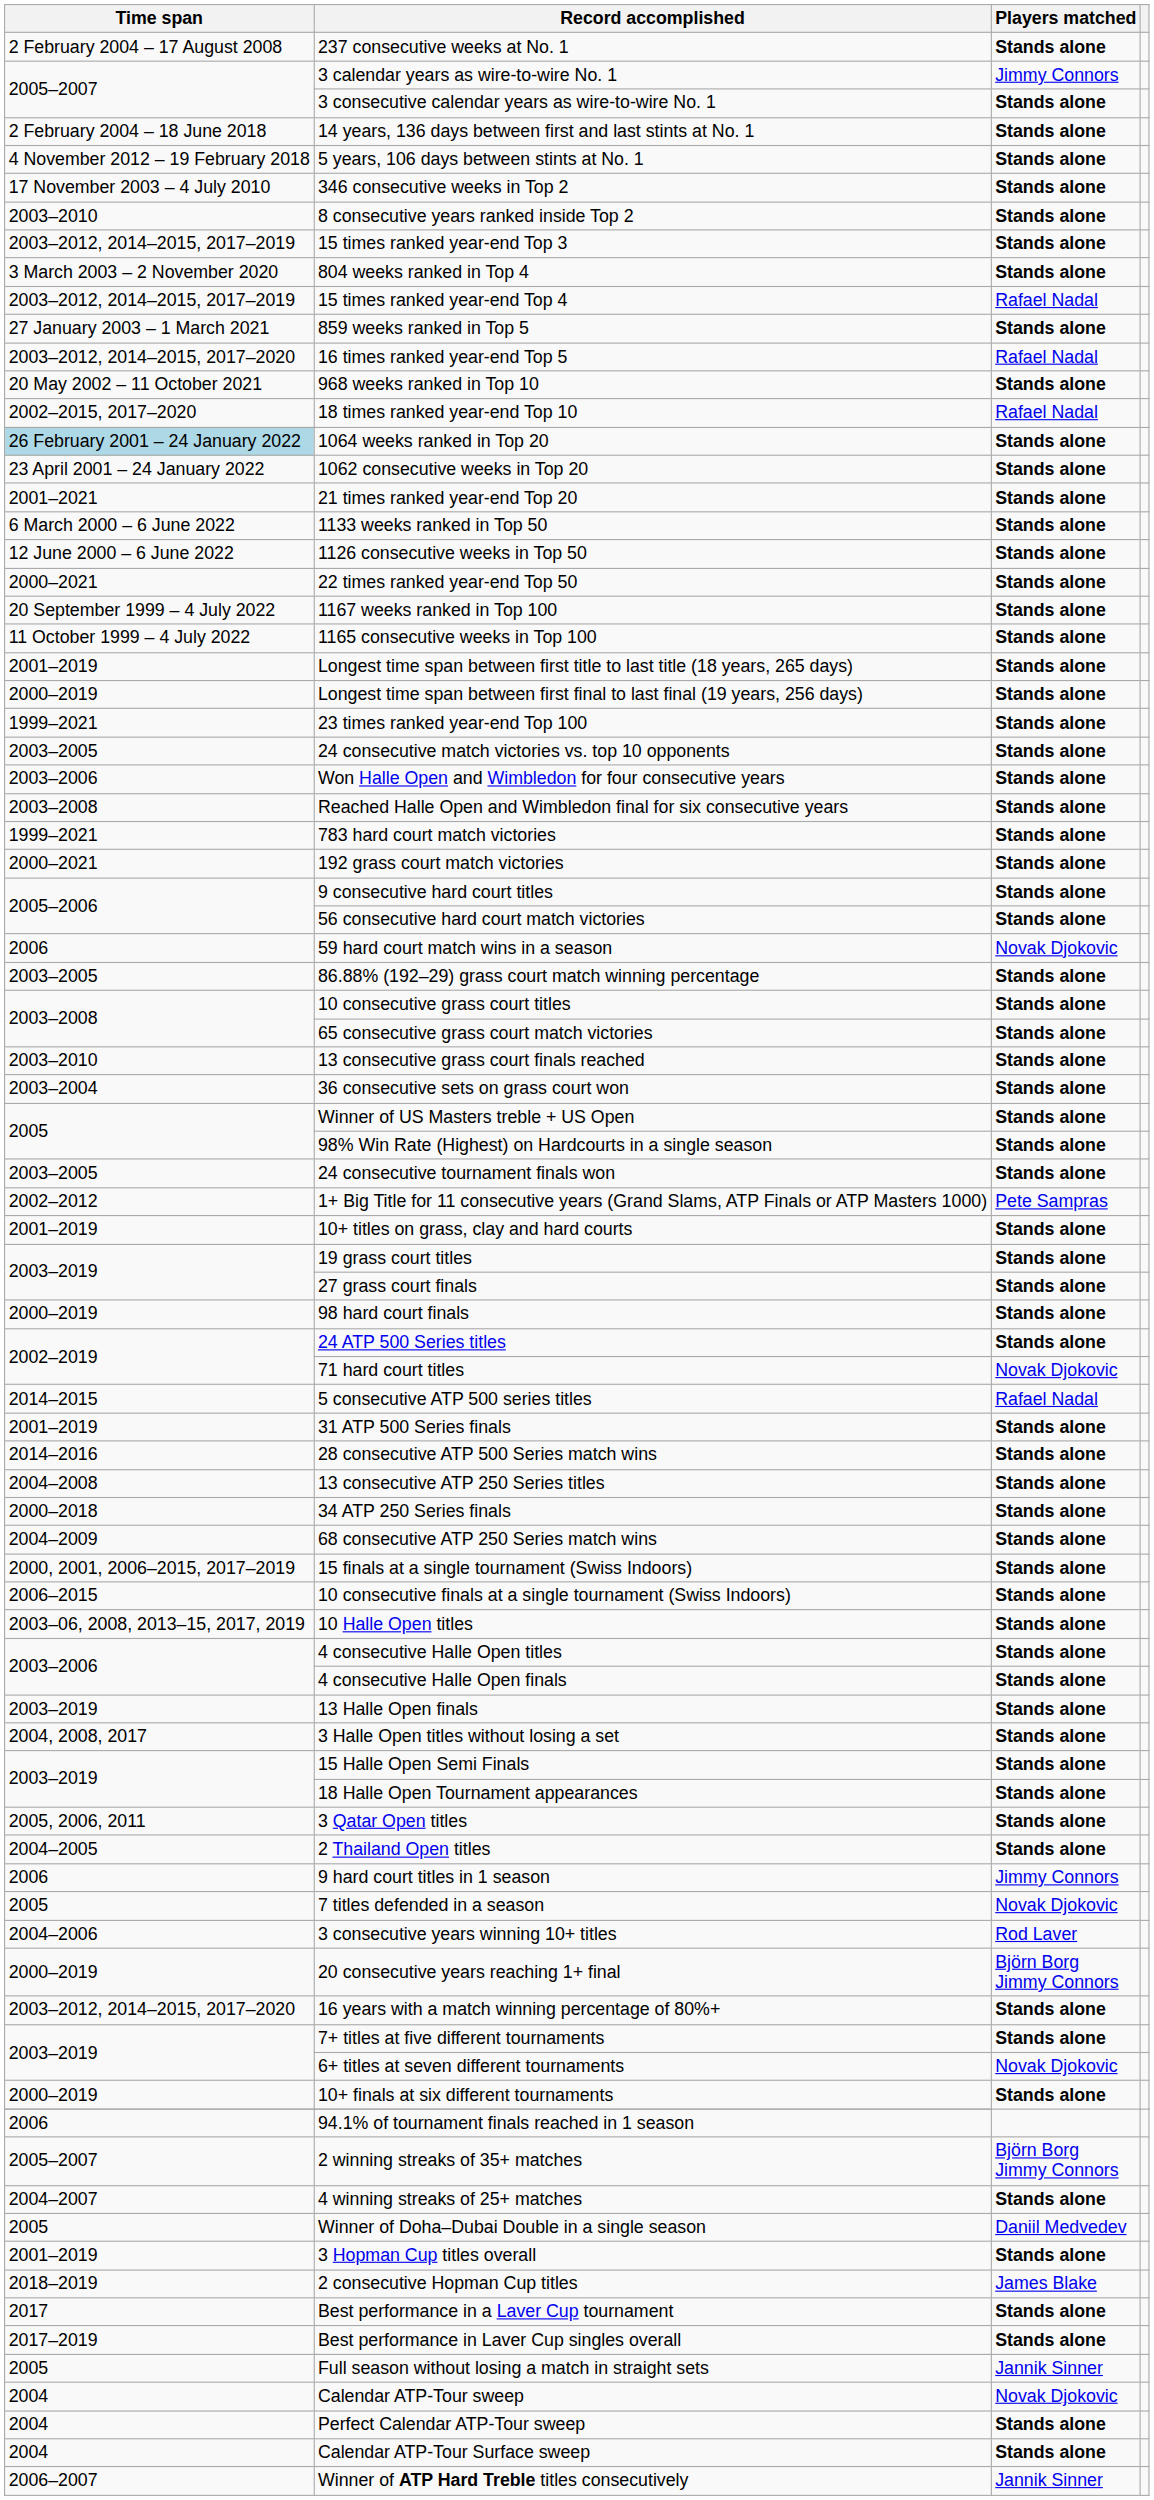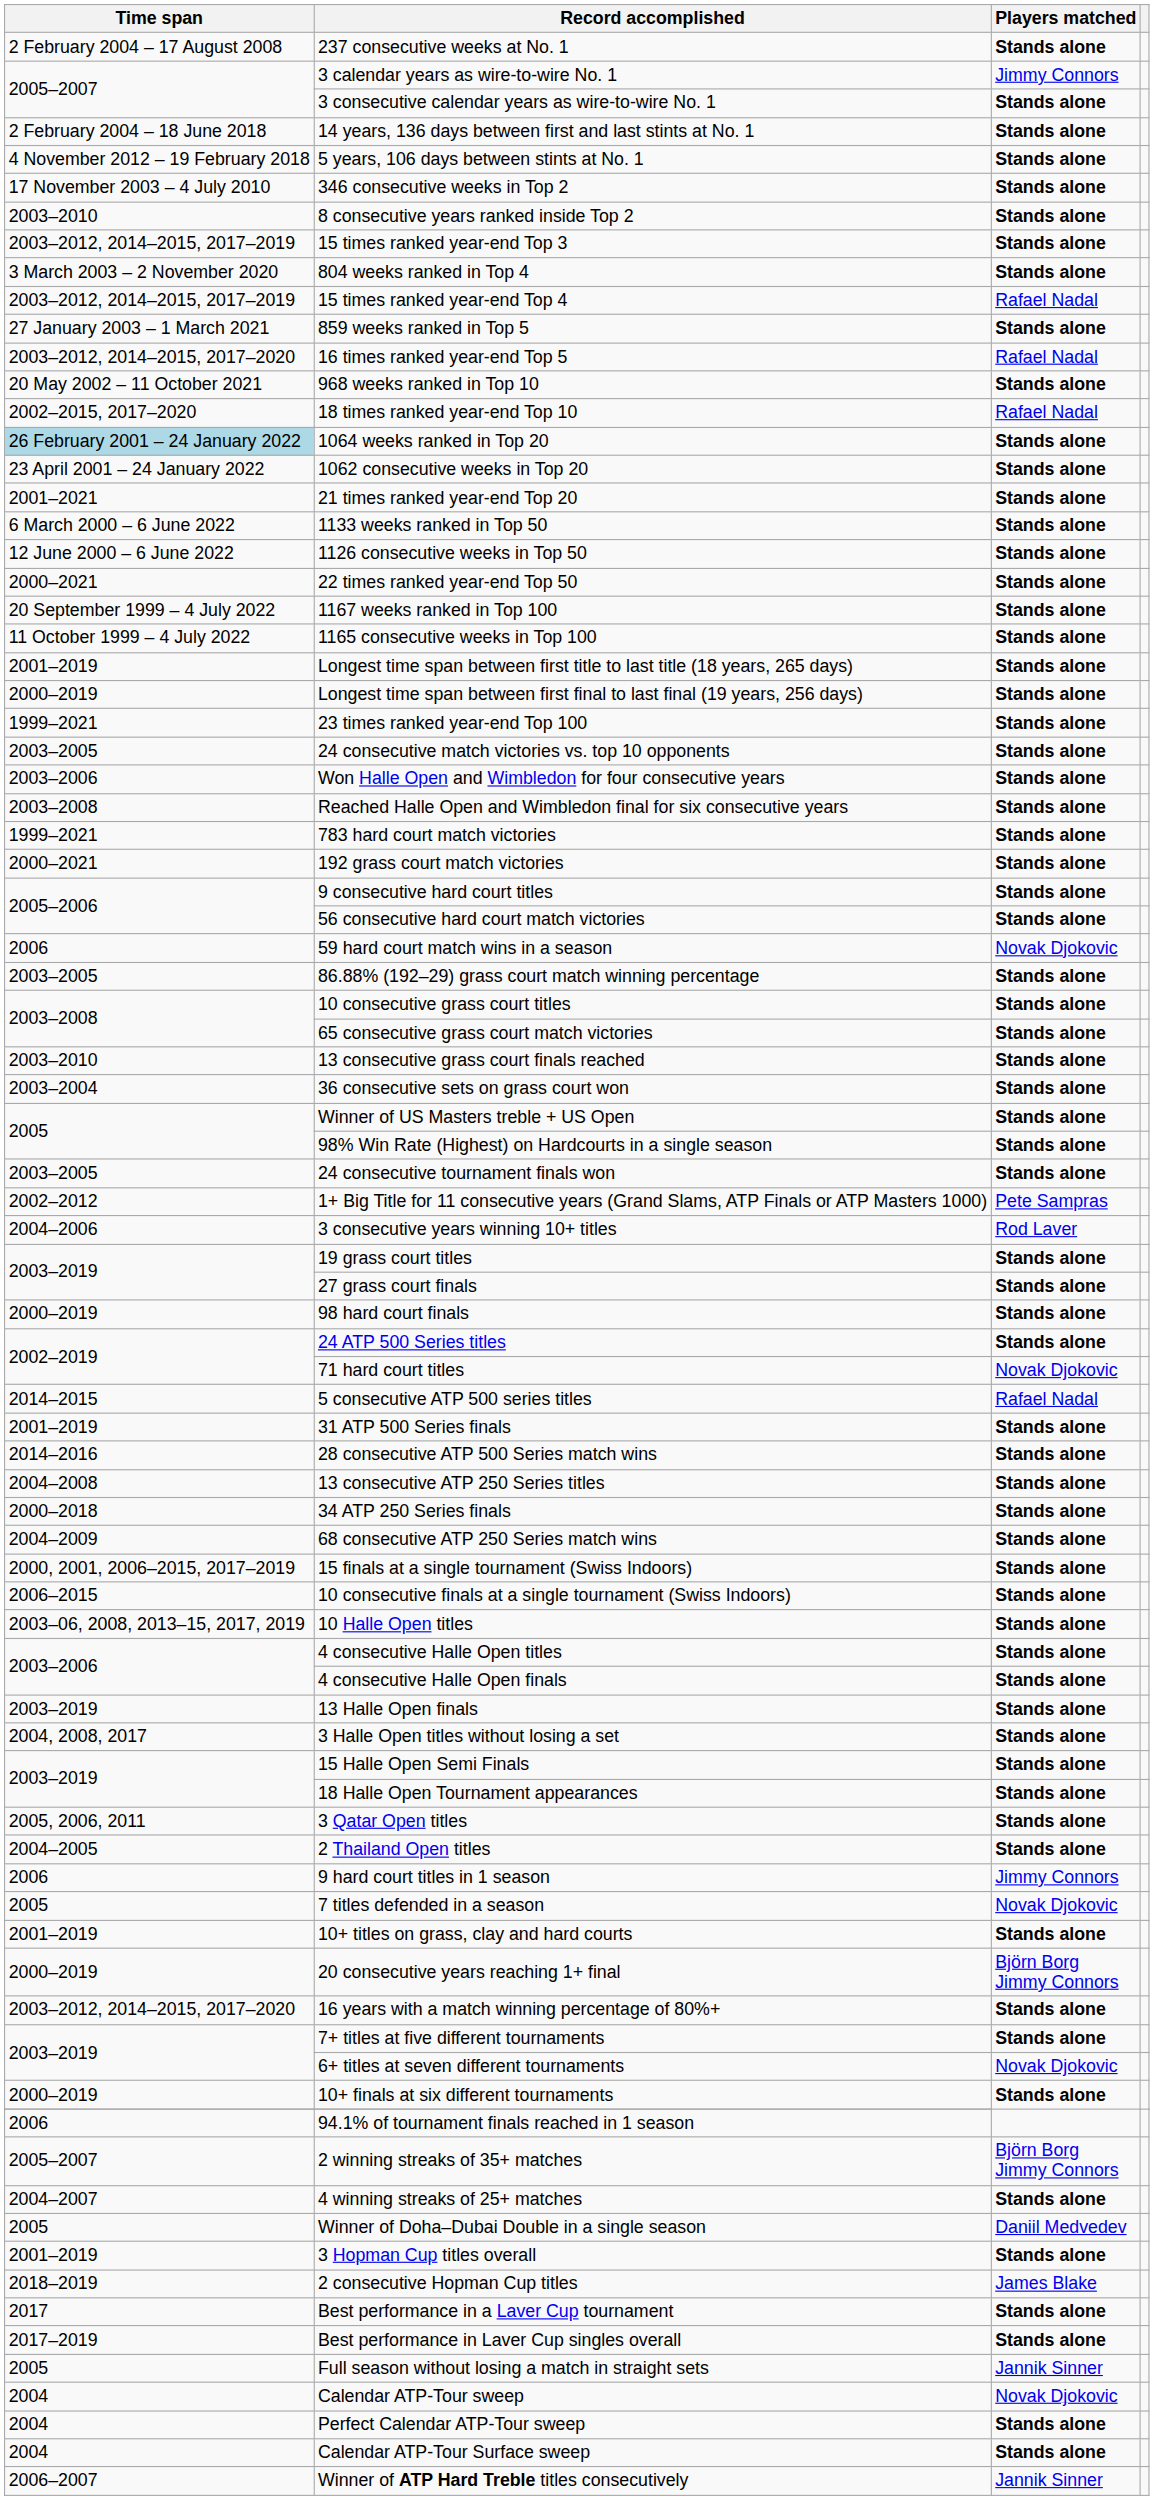 <table class="wikitable">
 <tr>
 <th>Time span</th>
 <th>Record accomplished</th>
 <th>Players matched</th>
 <th></th>
 </tr>
 <tr>
 <td>2 February 2004 – 17 August 2008</td>
 <td>237 consecutive weeks at No. 1</td>
 <td><strong>Stands alone</strong></td>
 <td></td>
 </tr>
 <tr>
 <td rowspan="2">2005–2007</td>
 <td>3 calendar years as wire-to-wire No. 1</td>
 <td><a href='#'>Jimmy Connors</a></td>
 <td></td>
 </tr>
 <tr>
 <td>3 consecutive calendar years as wire-to-wire No. 1</td>
 <td><strong>Stands alone</strong></td>
 <td></td>
 </tr>
 <tr>
 <td>2 February 2004 – 18 June 2018</td>
 <td>14 years, 136 days between first and last stints at No. 1</td>
 <td><strong>Stands alone</strong></td>
 <td></td>
 </tr>
 <tr>
 <td>4 November 2012 – 19 February 2018</td>
 <td>5 years, 106 days between stints at No. 1</td>
 <td><strong>Stands alone</strong></td>
 <td></td>
 </tr>
 <tr>
 <td>17 November 2003 – 4 July 2010</td>
 <td>346 consecutive weeks in Top 2</td>
 <td><strong>Stands alone</strong></td>
 <td></td>
 </tr>
 <tr>
 <td>2003–2010</td>
 <td>8 consecutive years ranked inside Top 2</td>
 <td><strong>Stands alone</strong></td>
 <td></td>
 </tr>
 <tr>
 <td>2003–2012, 2014–2015, 2017–2019</td>
 <td>15 times ranked year-end Top 3</td>
 <td><strong>Stands alone</strong></td>
 <td></td>
 </tr>
 <tr>
 <td>3 March 2003 – 2 November 2020</td>
 <td>804 weeks ranked in Top 4</td>
 <td><strong>Stands alone</strong></td>
 <td></td>
 </tr>
 <tr>
 <td>2003–2012, 2014–2015, 2017–2019</td>
 <td>15 times ranked year-end Top 4</td>
 <td><a href='#'>Rafael Nadal</a></td>
 <td></td>
 </tr>
 <tr>
 <td>27 January 2003 – 1 March 2021</td>
 <td>859 weeks ranked in Top 5</td>
 <td><strong>Stands alone</strong></td>
 <td></td>
 </tr>
 <tr>
 <td>2003–2012, 2014–2015, 2017–2020</td>
 <td>16 times ranked year-end Top 5</td>
 <td><a href='#'>Rafael Nadal</a></td>
 <td></td>
 </tr>
 <tr>
 <td>20 May 2002 – 11 October 2021</td>
 <td>968 weeks ranked in Top 10</td>
 <td><strong>Stands alone</strong></td>
 <td></td>
 </tr>
 <tr>
 <td>2002–2015, 2017–2020</td>
 <td>18 times ranked year-end Top 10</td>
 <td><a href='#'>Rafael Nadal</a></td>
 <td></td>
 </tr>
 <tr>
 <td style="background: lightblue;">26 February 2001 – 24 January 2022</td>
 <td>1064 weeks ranked in Top 20</td>
 <td><strong>Stands alone</strong></td>
 <td></td>
 </tr>
 <tr>
 <td>23 April 2001 – 24 January 2022</td>
 <td>1062 consecutive weeks in Top 20</td>
 <td><strong>Stands alone</strong></td>
 <td></td>
 </tr>
 <tr>
 <td>2001–2021</td>
 <td>21 times ranked year-end Top 20</td>
 <td><strong>Stands alone</strong></td>
 <td></td>
 </tr>
 <tr>
 <td>6 March 2000 – 6 June 2022</td>
 <td>1133 weeks ranked in Top 50</td>
 <td><strong>Stands alone</strong></td>
 <td></td>
 </tr>
 <tr>
 <td>12 June 2000 – 6 June 2022</td>
 <td>1126 consecutive weeks in Top 50 </td>
 <td><strong>Stands alone</strong></td>
 <td></td>
 </tr>
 <tr>
 <td>2000–2021</td>
 <td>22 times ranked year-end Top 50</td>
 <td><strong>Stands alone</strong></td>
 <td></td>
 </tr>
 <tr>
 <td>20 September 1999 – 4 July 2022</td>
 <td>1167 weeks ranked in Top 100</td>
 <td><strong>Stands alone</strong></td>
 <td></td>
 </tr>
 <tr>
 <td>11 October 1999 – 4 July 2022</td>
 <td>1165 consecutive weeks in Top 100</td>
 <td><strong>Stands alone</strong></td>
 <td></td>
 </tr>
 <tr>
 <td>2001–2019</td>
 <td>Longest time span between first title to last title (18 years, 265 days)</td>
 <td><strong>Stands alone</strong></td>
 <td></td>
 </tr>
 <tr>
 <td>2000–2019</td>
 <td>Longest time span between first final to last final (19 years, 256 days)</td>
 <td><strong>Stands alone</strong></td>
 <td></td>
 </tr>
 <tr>
 <td>1999–2021</td>
 <td>23 times ranked year-end Top 100</td>
 <td><strong>Stands alone</strong></td>
 <td></td>
 </tr>
 <tr>
 <td>2003–2005</td>
 <td>24 consecutive match victories vs. top 10 opponents</td>
 <td><strong>Stands alone</strong></td>
 <td></td>
 </tr>
 <tr>
 <td>2003–2006</td>
 <td>Won <a href='#'>Halle Open</a> and <a href='#'>Wimbledon</a> for four consecutive years</td>
 <td><strong>Stands alone</strong></td>
 <td></td>
 </tr>
 <tr>
 <td>2003–2008</td>
 <td>Reached Halle Open and Wimbledon final for six consecutive years</td>
 <td><strong>Stands alone</strong></td>
 <td></td>
 </tr>
 <tr>
 <td>1999–2021</td>
 <td>783 hard court match victories</td>
 <td><strong>Stands alone</strong></td>
 <td><br></td>
 </tr>
 <tr>
 <td>2000–2021</td>
 <td>192 grass court match victories</td>
 <td><strong>Stands alone</strong></td>
 <td></td>
 </tr>
 <tr>
 <td rowspan="2">2005–2006</td>
 <td>9 consecutive hard court titles</td>
 <td><strong>Stands alone</strong></td>
 <td></td>
 </tr>
 <tr>
 <td>56 consecutive hard court match victories</td>
 <td><strong>Stands alone</strong></td>
 <td></td>
 </tr>
 <tr>
 <td>2006</td>
 <td>59 hard court match wins in a season</td>
 <td><a href='#'>Novak Djokovic</a></td>
 <td></td>
 </tr>
 <tr>
 <td>2003–2005</td>
 <td>86.88% (192–29) grass court match winning percentage</td>
 <td><strong>Stands alone</strong></td>
 <td></td>
 </tr>
 <tr>
 <td rowspan="2">2003–2008</td>
 <td>10 consecutive grass court titles</td>
 <td><strong>Stands alone</strong></td>
 <td></td>
 </tr>
 <tr>
 <td>65 consecutive grass court match victories</td>
 <td><strong>Stands alone</strong></td>
 <td></td>
 </tr>
 <tr>
 <td>2003–2010</td>
 <td>13 consecutive grass court finals reached</td>
 <td><strong>Stands alone</strong></td>
 <td></td>
 </tr>
 <tr>
 <td>2003–2004</td>
 <td>36 consecutive sets on grass court won</td>
 <td><strong>Stands alone</strong></td>
 <td></td>
 </tr>
 <tr>
 <td rowspan="2">2005</td>
 <td>Winner of US Masters treble + US Open</td>
 <td><strong>Stands alone</strong></td>
 <td></td>
 </tr>
 <tr>
 <td>98% Win Rate (Highest) on Hardcourts in a single season</td>
 <td><strong>Stands alone</strong></td>
 <td></td>
 </tr>
 <tr>
 <td>2003–2005</td>
 <td>24 consecutive tournament finals won</td>
 <td><strong>Stands alone</strong></td>
 </tr>
 <tr>
 <td>2002–2012</td>
 <td>1+ Big Title for 11 consecutive years (Grand Slams, ATP Finals or ATP Masters 1000)</td>
 <td><a href='#'>Pete Sampras</a></td>
 <td></td>
 </tr>
 <tr>
-<td>2001–2019</td>
-<td>10+ titles on grass, clay and hard courts</td>
-<td><strong>Stands alone</strong></td>
+<td>2004–2006</td>
+<td>3 consecutive years winning 10+ titles</td>
+<td><a href='#'>Rod Laver</a></td>
 <td></td>
 </tr>
 <tr>
 <td rowspan="2">2003–2019</td>
 <td>19 grass court titles</td>
 <td><strong>Stands alone</strong></td>
 <td></td>
 </tr>
 <tr>
 <td>27 grass court finals</td>
 <td><strong>Stands alone</strong></td>
 <td></td>
 </tr>
 <tr>
 <td>2000–2019</td>
 <td>98 hard court finals</td>
 <td><strong>Stands alone</strong></td>
 <td></td>
 </tr>
 <tr>
 <td rowspan="2">2002–2019</td>
 <td><a href='#'>24 ATP 500 Series titles</a></td>
 <td><strong>Stands alone</strong></td>
 <td></td>
 </tr>
 <tr>
 <td>71 hard court titles</td>
 <td><a href='#'>Novak Djokovic</a></td>
 <td></td>
 </tr>
 <tr>
 <td>2014–2015</td>
 <td>5 consecutive ATP 500 series titles</td>
 <td><a href='#'>Rafael Nadal</a></td>
 <td></td>
 </tr>
 <tr>
 <td>2001–2019</td>
 <td>31 ATP 500 Series finals</td>
 <td><strong>Stands alone</strong></td>
 <td></td>
 </tr>
 <tr>
 <td>2014–2016</td>
 <td>28 consecutive ATP 500 Series match wins</td>
 <td><strong>Stands alone</strong></td>
 <td></td>
 </tr>
 <tr>
 <td>2004–2008</td>
 <td>13 consecutive ATP 250 Series titles</td>
 <td><strong>Stands alone</strong></td>
 <td></td>
 </tr>
 <tr>
 <td>2000–2018</td>
 <td>34 ATP 250 Series finals</td>
 <td><strong>Stands alone</strong></td>
 <td></td>
 </tr>
 <tr>
 <td>2004–2009</td>
 <td>68 consecutive ATP 250 Series match wins</td>
 <td><strong>Stands alone</strong></td>
 <td></td>
 </tr>
 <tr>
 <td>2000, 2001, 2006–2015, 2017–2019</td>
 <td>15 finals at a single tournament (Swiss Indoors)</td>
 <td><strong>Stands alone</strong></td>
 <td></td>
 </tr>
 <tr>
 <td>2006–2015</td>
 <td>10 consecutive finals at a single tournament (Swiss Indoors)</td>
 <td><strong>Stands alone</strong></td>
 <td></td>
 </tr>
 <tr>
 <td>2003–06, 2008, 2013–15, 2017, 2019</td>
 <td>10 <a href='#'>Halle Open</a> titles</td>
 <td><strong>Stands alone</strong></td>
 <td></td>
 </tr>
 <tr>
 <td rowspan="2">2003–2006</td>
 <td>4 consecutive Halle Open titles</td>
 <td><strong>Stands alone</strong></td>
 <td></td>
 </tr>
 <tr>
 <td>4 consecutive Halle Open finals</td>
 <td><strong>Stands alone</strong></td>
 <td></td>
 </tr>
 <tr>
 <td>2003–2019</td>
 <td>13 Halle Open finals</td>
 <td><strong>Stands alone</strong></td>
 <td></td>
 </tr>
 <tr>
 <td>2004, 2008, 2017</td>
 <td>3 Halle Open titles without losing a set</td>
 <td><strong>Stands alone</strong></td>
 <td></td>
 </tr>
 <tr>
 <td rowspan="2">2003–2019</td>
 <td>15 Halle Open Semi Finals</td>
 <td><strong>Stands alone</strong></td>
 <td></td>
 </tr>
 <tr>
 <td>18 Halle Open Tournament appearances</td>
 <td><strong>Stands alone</strong></td>
 <td></td>
 </tr>
 <tr>
 <td>2005, 2006, 2011</td>
 <td>3 <a href='#'>Qatar Open</a> titles</td>
 <td><strong>Stands alone</strong></td>
 <td></td>
 </tr>
 <tr>
 <td>2004–2005</td>
 <td>2 <a href='#'>Thailand Open</a> titles</td>
 <td><strong>Stands alone</strong></td>
 <td></td>
 </tr>
 <tr>
 <td>2006</td>
 <td>9 hard court titles in 1 season</td>
 <td><a href='#'>Jimmy Connors</a></td>
 <td></td>
 </tr>
 <tr>
 <td>2005</td>
 <td>7 titles defended in a season</td>
 <td><a href='#'>Novak Djokovic</a></td>
 <td><br></td>
 </tr>
 <tr>
-<td>2004–2006</td>
-<td>3 consecutive years winning 10+ titles</td>
-<td><a href='#'>Rod Laver</a></td>
+<td>2001–2019</td>
+<td>10+ titles on grass, clay and hard courts</td>
+<td><strong>Stands alone</strong></td>
 <td></td>
 </tr>
 <tr>
 <td>2000–2019</td>
 <td>20 consecutive years reaching 1+ final</td>
 <td><a href='#'>Björn Borg</a><br><a href='#'>Jimmy Connors</a></td>
 <td></td>
 </tr>
 <tr>
 <td>2003–2012, 2014–2015, 2017–2020</td>
 <td>16 years with a match winning percentage of 80%+</td>
 <td><strong>Stands alone</strong></td>
 <td></td>
 </tr>
 <tr>
 <td rowspan="2">2003–2019</td>
 <td>7+ titles at five different tournaments</td>
 <td><strong>Stands alone</strong></td>
 <td></td>
 </tr>
 <tr>
 <td>6+ titles at seven different tournaments</td>
 <td><a href='#'>Novak Djokovic</a></td>
 <td></td>
 </tr>
 <tr>
 <td>2000–2019</td>
 <td>10+ finals at six different tournaments</td>
 <td rowspan="2"><strong>Stands alone</strong></td>
 <td></td>
 </tr>
 <tr>
 </tr>
 <tr>
 <td>2006</td>
 <td>94.1% of tournament finals reached in 1 season</td>
 <td></td>
 </tr>
 <tr>
 <td>2005–2007</td>
 <td>2 winning streaks of 35+ matches</td>
 <td><a href='#'>Björn Borg</a><br><a href='#'>Jimmy Connors</a></td>
 <td></td>
 </tr>
 <tr>
 <td>2004–2007</td>
 <td>4 winning streaks of 25+ matches</td>
 <td><strong>Stands alone</strong></td>
 <td></td>
 </tr>
 <tr>
 <td>2005</td>
 <td>Winner of Doha–Dubai Double in a single season</td>
 <td><a href='#'>Daniil Medvedev</a></td>
 <td></td>
 </tr>
 <tr>
 <td>2001–2019</td>
 <td>3 <a href='#'>Hopman Cup</a> titles overall</td>
 <td><strong>Stands alone</strong></td>
 <td></td>
 </tr>
 <tr>
 <td>2018–2019</td>
 <td>2 consecutive Hopman Cup titles</td>
 <td><a href='#'>James Blake</a></td>
 <td></td>
 </tr>
 <tr>
 <td>2017</td>
 <td>Best performance in a <a href='#'>Laver Cup</a> tournament </td>
 <td><strong>Stands alone</strong></td>
 <td></td>
 </tr>
 <tr>
 <td>2017–2019</td>
 <td>Best performance in Laver Cup singles overall </td>
 <td><strong>Stands alone</strong></td>
 <td></td>
 </tr>
 <tr>
 <td>2005</td>
 <td>Full season without losing a match in straight sets</td>
 <td><a href='#'>Jannik Sinner</a></td>
 <td></td>
 </tr>
 <tr>
 <td>2004</td>
 <td>Calendar ATP-Tour sweep <br></td>
 <td><a href='#'>Novak Djokovic</a></td>
 <td></td>
 </tr>
 <tr>
 <td>2004</td>
 <td>Perfect Calendar ATP-Tour sweep <br></td>
 <td><strong>Stands alone</strong></td>
 <td></td>
 </tr>
 <tr>
 <td>2004</td>
 <td>Calendar ATP-Tour Surface sweep <br></td>
 <td><strong>Stands alone</strong></td>
 <td></td>
 </tr>
 <tr>
 <td>2006–2007</td>
 <td>Winner of <strong>ATP Hard Treble</strong> titles consecutively </td>
 <td><a href='#'>Jannik Sinner</a></td>
 <td></td>
 </tr>
 </table>
